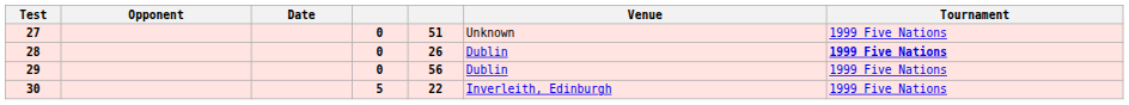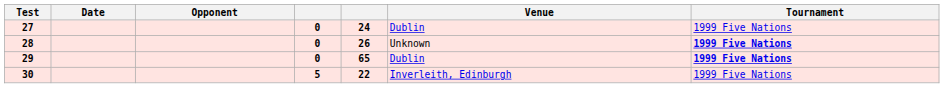 <table class="wikitable sortable" style="width:100%">
 <tr>
 <th style="width:5%">Test</th>
+<th style="width:9%">Date</th>
 <th style="width:17%">Opponent</th>
-<th style="width:9%">Date</th>
 <th style="width:5%"></th>
 <th style="width:5%"></th>
 <th>Venue</th>
 <th>Tournament</th>
 </tr>
 <tr bgcolor="FFE4E1">
 <td align="center"><strong>27</strong></td>
 <td></td>
 <td></td>
 <td align="center"><strong>0</strong></td>
-<td align="center"><strong>51</strong></td>
-<td>Unknown</td>
+<td align="center"><strong>24</strong></td>
+<td><a href='#'>Dublin</a></td>
 <td><a href='#'>1999 Five Nations</a></td>
 </tr>
 <tr bgcolor="FFE4E1">
 <td align="center"><strong>28</strong></td>
 <td></td>
 <td></td>
 <td align="center"><strong>0</strong></td>
 <td align="center"><strong>26</strong></td>
-<td><a href='#'>Dublin</a></td>
+<td>Unknown</td>
 <td><strong><a href='#'>1999 Five Nations</a></strong></td>
 </tr>
 <tr bgcolor="FFE4E1">
 <td align="center"><strong>29</strong></td>
 <td></td>
 <td></td>
 <td align="center"><strong>0</strong></td>
-<td align="center"><strong>56</strong></td>
+<td align="center"><strong>65</strong></td>
 <td><a href='#'>Dublin</a></td>
-<td><a href='#'>1999 Five Nations</a></td>
+<td><strong><a href='#'>1999 Five Nations</a></strong></td>
 </tr>
 <tr bgcolor="FFE4E1">
 <td align="center"><strong>30</strong></td>
 <td></td>
 <td></td>
 <td align="center"><strong>5</strong></td>
 <td align="center"><strong>22</strong></td>
 <td><a href='#'>Inverleith, Edinburgh</a></td>
 <td><a href='#'>1999 Five Nations</a></td>
 </tr>
 </table>
